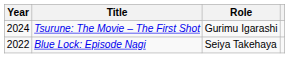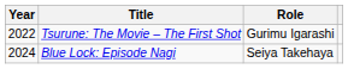 <table class="wikitable sortable">
 <tr>
 <th>Year</th>
 <th>Title</th>
 <th>Role</th>
 <th class="unsortable"></th>
 </tr>
 <tr>
-<td>2024</td>
+<td>2022</td>
 <td><em><a href='#'>Tsurune: The Movie – The First Shot</a></em></td>
 <td>Gurimu Igarashi</td>
 <td></td>
 </tr>
 <tr>
-<td>2022</td>
+<td>2024</td>
 <td><em><a href='#'>Blue Lock: Episode Nagi</a></em></td>
 <td>Seiya Takehaya</td>
 <td></td>
 </tr>
 </table>
